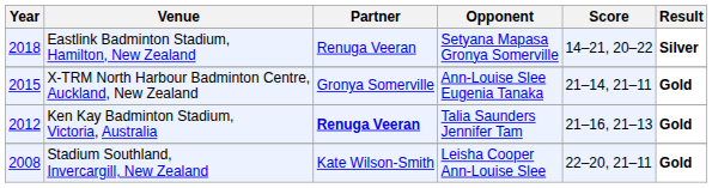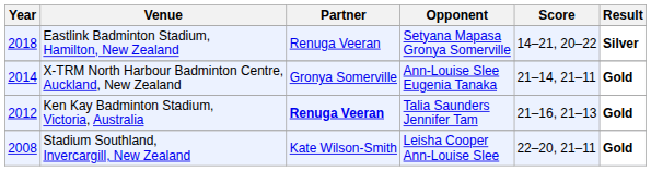 <table class="sortable wikitable" style="font-size: 90%;">
 <tr>
 <th>Year</th>
 <th>Venue</th>
 <th>Partner</th>
 <th>Opponent</th>
 <th>Score</th>
 <th>Result</th>
 </tr>
 <tr>
 </tr>
 <tr style="background:#ECF2FF">
 <td align="center"><a href='#'>2018</a></td>
 <td align="left">Eastlink Badminton Stadium,<br><a href='#'>Hamilton, New Zealand</a></td>
 <td align="left"> <a href='#'>Renuga Veeran</a></td>
 <td align="left"> <a href='#'>Setyana Mapasa</a><br> <a href='#'>Gronya Somerville</a></td>
 <td align="left">14–21, 20–22</td>
 <td style="text-align:left; background:white"> <strong>Silver</strong></td>
 </tr>
 <tr>
 </tr>
 <tr style="background:#ECF2FF">
-<td align="center"><a href='#'>2015</a></td>
+<td align="center"><a href='#'>2014</a></td>
 <td align="left">X-TRM North Harbour Badminton Centre,<br><a href='#'>Auckland</a>, New Zealand</td>
 <td align="left"> <a href='#'>Gronya Somerville</a></td>
 <td align="left"> <a href='#'>Ann-Louise Slee</a><br> <a href='#'>Eugenia Tanaka</a></td>
 <td align="left">21–14, 21–11</td>
 <td style="text-align:left; background:white"> <strong>Gold</strong></td>
 </tr>
 <tr>
 </tr>
 <tr style="background:#ECF2FF">
 <td align="center"><a href='#'>2012</a></td>
 <td align="left">Ken Kay Badminton Stadium,<br> <a href='#'>Victoria</a>, <a href='#'>Australia</a></td>
 <td align="left"><strong> <a href='#'>Renuga Veeran</a></strong></td>
 <td align="left"> <a href='#'>Talia Saunders</a><br> <a href='#'>Jennifer Tam</a></td>
 <td align="left">21–16, 21–13</td>
 <td style="text-align:left; background:white"> <strong>Gold</strong></td>
 </tr>
 <tr>
 </tr>
 <tr style="background:#ECF2FF">
 <td align="center"><a href='#'>2008</a></td>
 <td align="left">Stadium Southland,<br> <a href='#'>Invercargill, New Zealand</a></td>
 <td align="left"> <a href='#'>Kate Wilson-Smith</a></td>
 <td align="left"> <a href='#'>Leisha Cooper</a><br> <a href='#'>Ann-Louise Slee</a></td>
 <td align="left">22–20, 21–11</td>
 <td style="text-align:left; background:white"> <strong>Gold</strong></td>
 </tr>
 </table>
